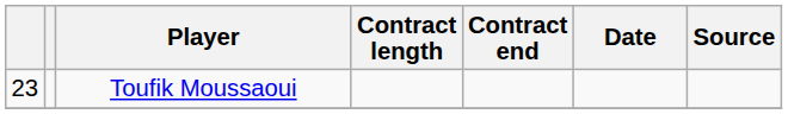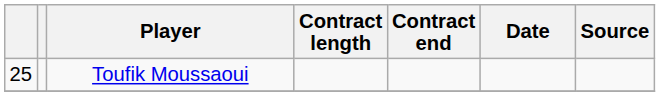 <table class="wikitable sortable" style="width:70%; text-align:center; font-size:85%; text-align:centre;">
 <tr>
 <th></th>
 <th></th>
 <th scope="col" style="width:200px;">Player</th>
 <th>Contract length</th>
 <th>Contract end</th>
 <th scope="col" style="width:70px;">Date</th>
 <th>Source</th>
 </tr>
 <tr>
-<td align=center>23</td>
+<td align=center>25</td>
 <td align=center></td>
 <td><a href='#'>Toufik Moussaoui</a></td>
 <td align=center></td>
 <td align=center></td>
 <td align=center></td>
 <td align=center></td>
 </tr>
 <tr>
 </tr>
 </table>
